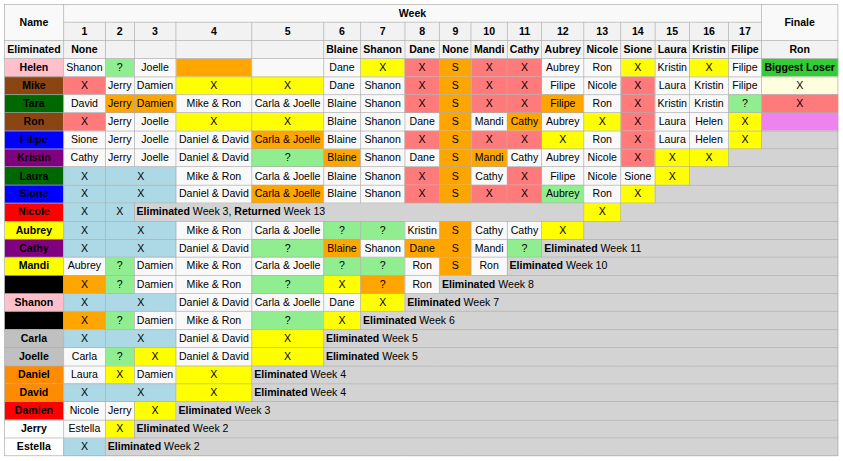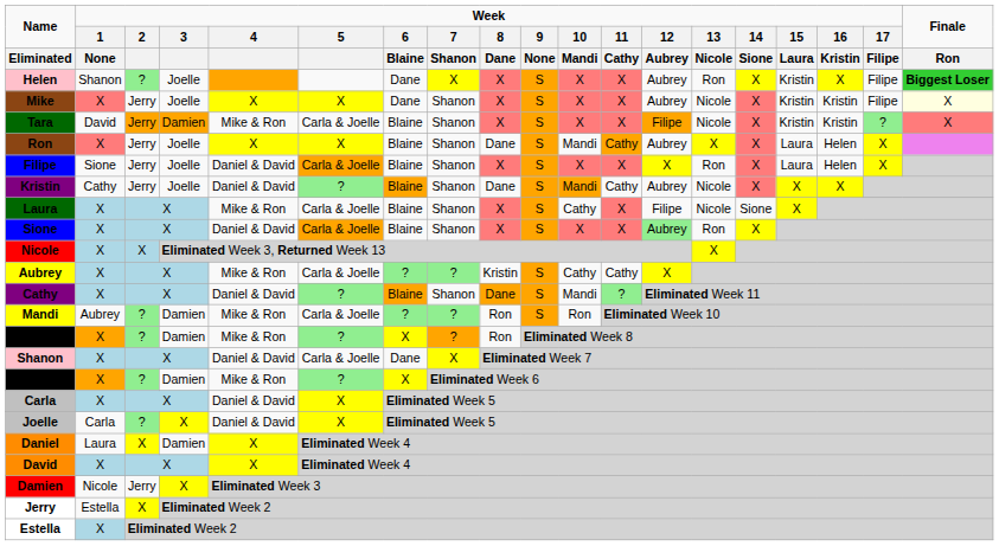 <table class="wikitable" style="text-align:center; width: 100%; font-size:100%; line-height:20px;">
 <tr>
 <td rowspan=2><strong>Name</strong></td>
 <td colspan=17><strong>Week</strong></td>
 <td rowspan=2><strong>Finale</strong></td>
 </tr>
 <tr>
 <th>1</th>
 <th>2</th>
 <th>3</th>
 <th>4</th>
 <th>5</th>
 <th>6</th>
 <th>7</th>
 <th>8</th>
 <th>9</th>
 <th>10</th>
 <th>11</th>
 <th>12</th>
 <th>13</th>
 <th>14</th>
 <th>15</th>
 <th>16</th>
 <th>17</th>
 </tr>
 <tr>
 <th>Eliminated</th>
 <th>None</th>
 <th></th>
 <th></th>
 <th></th>
 <th></th>
 <th>Blaine</th>
 <th>Shanon</th>
 <th>Dane</th>
 <th>None</th>
 <th>Mandi</th>
 <th>Cathy</th>
 <th>Aubrey</th>
 <th>Nicole</th>
 <th>Sione</th>
 <th>Laura</th>
 <th>Kristin</th>
 <th>Filipe</th>
 <th>Ron</th>
 </tr>
 <tr>
 <td bgcolor="pink"><strong>Helen</strong></td>
 <td>Shanon</td>
 <td bgcolor="lightgreen">?</td>
 <td>Joelle</td>
 <td bgcolor="orange"></td>
 <td></td>
 <td>Dane</td>
 <td bgcolor="yellow">X</td>
 <td bgcolor="#FF7B7B">X</td>
 <td bgcolor="orange">S</td>
 <td bgcolor="#FF7B7B">X</td>
 <td bgcolor="#FF7B7B">X</td>
 <td>Aubrey</td>
 <td>Ron</td>
 <td bgcolor="yellow">X</td>
 <td>Kristin</td>
 <td bgcolor="yellow">X</td>
 <td>Filipe</td>
 <td bgcolor="limegreen"><strong>Biggest Loser</strong></td>
 </tr>
 <tr>
 <td bgcolor="saddlebrown"><span><strong>Mike</strong></span></td>
 <td bgcolor="#FF7B7B">X</td>
 <td>Jerry</td>
-<td>Damien</td>
+<td>Joelle</td>
 <td bgcolor="yellow">X</td>
 <td bgcolor="yellow">X</td>
 <td>Dane</td>
 <td>Shanon</td>
 <td bgcolor="#FF7B7B">X</td>
 <td bgcolor="orange">S</td>
 <td bgcolor="#FF7B7B">X</td>
 <td bgcolor="#FF7B7B">X</td>
-<td>Filipe</td>
+<td>Aubrey</td>
 <td>Nicole</td>
 <td bgcolor="#FF7B7B">X</td>
-<td>Laura</td>
+<td>Kristin</td>
 <td>Kristin</td>
 <td>Filipe</td>
 <td bgcolor="lightyellow">X</td>
 </tr>
 <tr>
 <td bgcolor="#006800"><span><strong>Tara</strong></span></td>
 <td>David</td>
 <td bgcolor="orange">Jerry</td>
 <td bgcolor="orange">Damien</td>
 <td>Mike & Ron</td>
 <td>Carla & Joelle</td>
 <td>Blaine</td>
 <td>Shanon</td>
 <td bgcolor="#FF7B7B">X</td>
 <td bgcolor="orange">S</td>
 <td bgcolor="#FF7B7B">X</td>
 <td bgcolor="#FF7B7B">X</td>
 <td bgcolor="orange">Filipe</td>
-<td>Ron</td>
+<td>Nicole</td>
 <td bgcolor="#FF7B7B">X</td>
 <td>Kristin</td>
 <td>Kristin</td>
 <td bgcolor="lightgreen">?</td>
 <td bgcolor="#FF7B7B">X</td>
 </tr>
 <tr>
 <td bgcolor="saddlebrown"><span><strong>Ron</strong></span></td>
 <td bgcolor="#FF7B7B">X</td>
 <td>Jerry</td>
 <td>Joelle</td>
 <td bgcolor="yellow">X</td>
 <td bgcolor="yellow">X</td>
 <td>Blaine</td>
 <td>Shanon</td>
 <td>Dane</td>
 <td bgcolor="orange">S</td>
 <td>Mandi</td>
 <td bgcolor="orange">Cathy</td>
 <td>Aubrey</td>
 <td bgcolor="yellow">X</td>
 <td bgcolor="#FF7B7B">X</td>
 <td>Laura</td>
 <td>Helen</td>
 <td bgcolor="yellow">X</td>
 <td bgcolor="violet"></td>
 </tr>
 <tr>
 <td bgcolor="blue"><span><strong>Filipe</strong></span></td>
 <td>Sione</td>
 <td>Jerry</td>
 <td>Joelle</td>
 <td>Daniel & David</td>
 <td bgcolor="orange">Carla & Joelle</td>
 <td>Blaine</td>
 <td>Shanon</td>
 <td bgcolor="#FF7B7B">X</td>
 <td bgcolor="orange">S</td>
 <td bgcolor="#FF7B7B">X</td>
 <td bgcolor="#FF7B7B">X</td>
 <td bgcolor="yellow">X</td>
 <td>Ron</td>
 <td bgcolor="#FF7B7B">X</td>
 <td>Laura</td>
 <td>Helen</td>
 <td bgcolor="yellow">X</td>
 <td bgcolor="lightgrey" align="left"></td>
 </tr>
 <tr>
 <td bgcolor="purple"><span><strong>Kristin</strong></span></td>
 <td>Cathy</td>
 <td>Jerry</td>
 <td>Joelle</td>
 <td>Daniel & David</td>
 <td bgcolor="lightgreen">?</td>
 <td bgcolor="orange">Blaine</td>
 <td>Shanon</td>
 <td>Dane</td>
 <td bgcolor="orange">S</td>
 <td bgcolor="orange">Mandi</td>
 <td>Cathy</td>
 <td>Aubrey</td>
 <td>Nicole</td>
 <td bgcolor="#FF7B7B">X</td>
 <td bgcolor="yellow">X</td>
 <td bgcolor="yellow">X</td>
 <td bgcolor="lightgrey" colspan=2 align="left"></td>
 </tr>
 <tr>
 <td bgcolor="#006800"><span><strong>Laura</strong></span></td>
 <td bgcolor="lightblue">X</td>
 <td colspan=2 bgcolor="lightblue">X</td>
 <td>Mike & Ron</td>
 <td>Carla & Joelle</td>
 <td>Blaine</td>
 <td>Shanon</td>
 <td bgcolor="#FF7B7B">X</td>
 <td bgcolor="orange">S</td>
 <td>Cathy</td>
 <td bgcolor="#FF7B7B">X</td>
 <td>Filipe</td>
 <td>Nicole</td>
 <td>Sione</td>
 <td bgcolor="yellow">X</td>
 <td bgcolor="lightgrey" colspan=5 align="left"></td>
 </tr>
 <tr>
 <td bgcolor="blue"><span><strong>Sione</strong></span></td>
 <td bgcolor="lightblue">X</td>
 <td colspan=2 bgcolor="lightblue">X</td>
 <td>Daniel & David</td>
 <td bgcolor="orange">Carla & Joelle</td>
 <td>Blaine</td>
 <td>Shanon</td>
 <td bgcolor="#FF7B7B">X</td>
 <td bgcolor="orange">S</td>
 <td bgcolor="#FF7B7B">X</td>
 <td bgcolor="#FF7B7B">X</td>
 <td bgcolor="lightgreen">Aubrey</td>
 <td>Ron</td>
 <td bgcolor="yellow">X</td>
 <td bgcolor="lightgrey" colspan=6 align="left"></td>
 </tr>
 <tr>
 <td bgcolor="red"><span><strong>Nicole</strong></span></td>
 <td bgcolor="lightblue">X</td>
 <td bgcolor="lightblue">X</td>
 <td bgcolor="lightgrey" colspan=10 align="left"><strong>Eliminated</strong> Week 3, <strong>Returned</strong> Week 13</td>
 <td bgcolor="yellow">X</td>
 <td bgcolor="lightgrey" colspan=5 align="left"></td>
 </tr>
 <tr>
 <td bgcolor="yellow"><strong>Aubrey</strong></td>
 <td bgcolor="lightblue">X</td>
 <td colspan=2 bgcolor="lightblue">X</td>
 <td>Mike & Ron</td>
 <td>Carla & Joelle</td>
 <td bgcolor="lightgreen">?</td>
 <td bgcolor="lightgreen">?</td>
 <td>Kristin</td>
 <td bgcolor="orange">S</td>
 <td>Cathy</td>
 <td>Cathy</td>
 <td bgcolor="yellow">X</td>
 <td bgcolor="lightgrey" colspan=8 align="left"></td>
 </tr>
 <tr>
 <td bgcolor="purple"><span><strong>Cathy</strong></span></td>
 <td bgcolor="lightblue">X</td>
 <td colspan=2 bgcolor="lightblue">X</td>
 <td>Daniel & David</td>
 <td bgcolor="lightgreen">?</td>
 <td bgcolor="orange">Blaine</td>
 <td>Shanon</td>
 <td bgcolor="orange">Dane</td>
 <td bgcolor="orange">S</td>
 <td>Mandi</td>
 <td bgcolor="lightgreen">?</td>
 <td bgcolor="lightgrey" colspan=9 align="left"><strong>Eliminated</strong> Week 11</td>
 </tr>
 <tr>
 <td bgcolor="yellow"><span><strong>Mandi</strong></span></td>
 <td>Aubrey</td>
 <td bgcolor="lightgreen">?</td>
 <td>Damien</td>
 <td>Mike & Ron</td>
 <td>Carla & Joelle</td>
 <td bgcolor="lightgreen">?</td>
 <td bgcolor="lightgreen">?</td>
 <td>Ron</td>
 <td bgcolor="orange">S</td>
 <td>Ron</td>
 <td bgcolor="lightgrey" colspan=8 align="left"><strong>Eliminated</strong> Week 10</td>
 </tr>
 <tr>
 <td bgcolor="black"><span><strong>Dane</strong></span></td>
 <td bgcolor="orange">X</td>
 <td bgcolor="lightgreen">?</td>
 <td>Damien</td>
 <td>Mike & Ron</td>
 <td bgcolor="lightgreen">?</td>
 <td bgcolor="yellow">X</td>
 <td bgcolor="orange">?</td>
 <td>Ron</td>
 <td bgcolor="lightgrey" colspan=10 align="left"><strong>Eliminated</strong> Week 8</td>
 </tr>
 <tr>
 <td bgcolor="pink"><strong>Shanon</strong></td>
 <td bgcolor="lightblue">X</td>
 <td colspan=2 bgcolor="lightblue">X</td>
 <td>Daniel & David</td>
 <td>Carla & Joelle</td>
 <td>Dane</td>
 <td bgcolor="yellow">X</td>
 <td bgcolor="lightgrey" colspan=13 align="left"><strong>Eliminated</strong> Week 7</td>
 </tr>
 <tr>
 <td bgcolor="black"><span><strong>Blaine</strong></span></td>
 <td bgcolor="orange">X</td>
 <td bgcolor="lightgreen">?</td>
 <td>Damien</td>
 <td>Mike & Ron</td>
 <td bgcolor="lightgreen">?</td>
 <td bgcolor="yellow">X</td>
 <td bgcolor="lightgrey" colspan=12 align="left"><strong>Eliminated</strong> Week 6</td>
 </tr>
 <tr>
 <td bgcolor="silver"><strong>Carla</strong></td>
 <td bgcolor="lightblue">X</td>
 <td colspan=2 bgcolor="lightblue">X</td>
 <td>Daniel & David</td>
 <td bgcolor="yellow">X</td>
 <td bgcolor="lightgrey" colspan=15 align="left"><strong>Eliminated</strong> Week 5</td>
 </tr>
 <tr>
 <td bgcolor="silver"><strong>Joelle</strong></td>
 <td>Carla</td>
 <td bgcolor="lightgreen">?</td>
 <td bgcolor="yellow">X</td>
 <td>Daniel & David</td>
 <td bgcolor="yellow">X</td>
 <td bgcolor="lightgrey" colspan=13 align="left"><strong>Eliminated</strong> Week 5</td>
 </tr>
 <tr>
 <td bgcolor="darkorange"><strong>Daniel</strong></td>
 <td>Laura</td>
 <td bgcolor="yellow">X</td>
 <td>Damien</td>
 <td bgcolor="yellow">X</td>
 <td bgcolor="lightgrey" colspan=14 align="left"><strong>Eliminated</strong> Week 4</td>
 </tr>
 <tr>
 <td bgcolor="darkorange"><strong>David</strong></td>
 <td bgcolor="lightblue">X</td>
 <td colspan=2 bgcolor="lightblue">X</td>
 <td bgcolor="yellow">X</td>
 <td bgcolor="lightgrey" colspan=16 align="left"><strong>Eliminated</strong> Week 4</td>
 </tr>
 <tr>
 <td bgcolor="red"><span><strong>Damien</strong></span></td>
 <td>Nicole</td>
 <td>Jerry</td>
 <td bgcolor="yellow">X</td>
 <td bgcolor="lightgrey" colspan=15 align="left"><strong>Eliminated</strong> Week 3</td>
 </tr>
 <tr>
 <td bgcolor="white"><strong>Jerry</strong></td>
 <td>Estella</td>
 <td bgcolor="yellow">X</td>
 <td bgcolor="lightgrey" colspan=16 align="left"><strong>Eliminated</strong> Week 2</td>
 </tr>
 <tr>
 <td bgcolor="white"><strong>Estella</strong></td>
 <td bgcolor="lightblue">X</td>
 <td bgcolor="lightgrey" colspan=17 align="left"><strong>Eliminated</strong> Week 2</td>
 </tr>
 </table>
